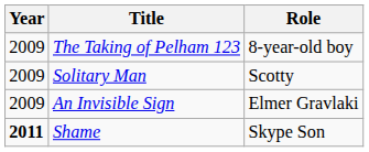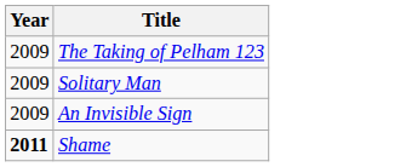 <table class="wikitable sortable">
 <tr>
 <th>Year</th>
 <th>Title</th>
-<th>Role</th>
 </tr>
 <tr>
 <td>2009</td>
 <td><em><a href='#'>The Taking of Pelham 123</a></em></td>
-<td>8-year-old boy</td>
 </tr>
 <tr>
 <td>2009</td>
 <td><em><a href='#'>Solitary Man</a></em></td>
-<td>Scotty</td>
 </tr>
 <tr>
 <td>2009</td>
 <td><em><a href='#'>An Invisible Sign</a></em></td>
-<td>Elmer Gravlaki</td>
 </tr>
 <tr>
 <td><strong>2011</strong></td>
 <td><em><a href='#'>Shame</a></em></td>
-<td>Skype Son</td>
 </tr>
 </table>
